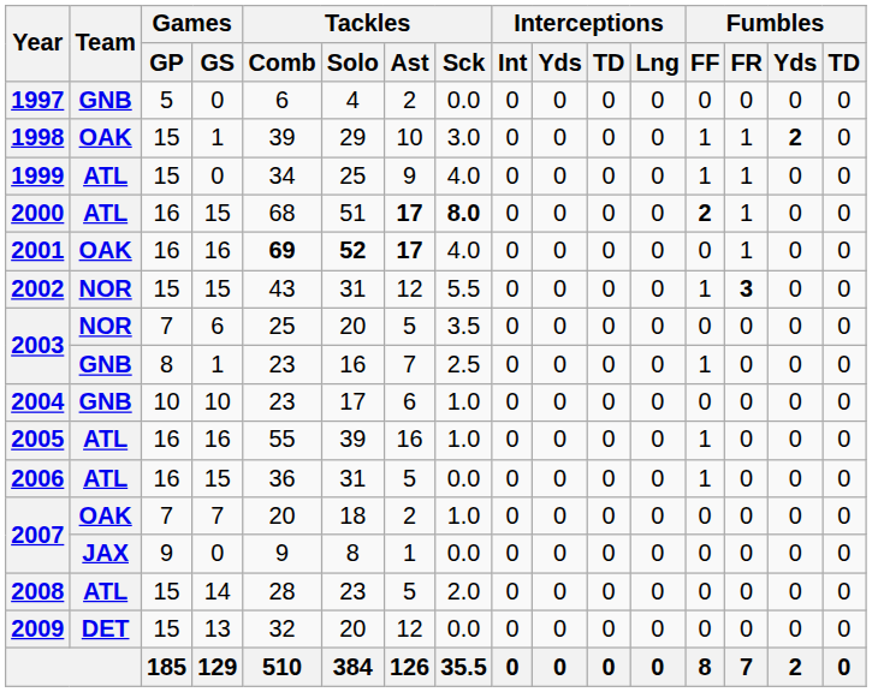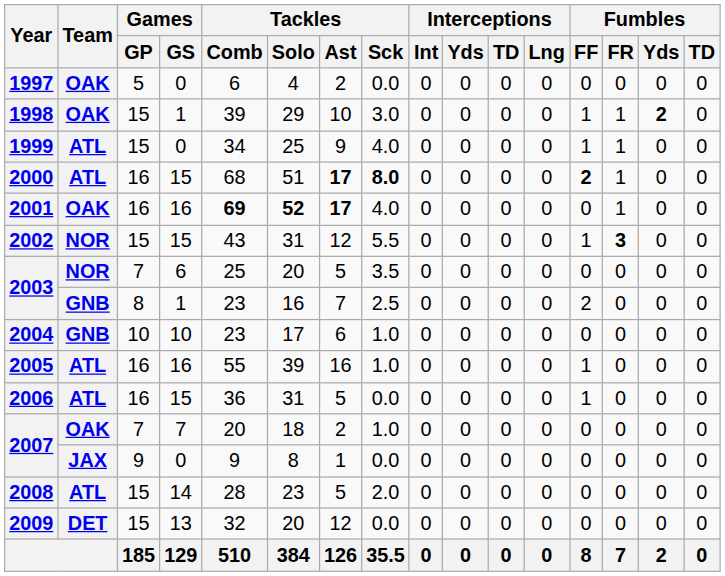 <table class="wikitable" style="text-align:center">
 <tr>
 <th rowspan="2">Year</th>
 <th rowspan="2">Team</th>
 <th colspan="2">Games</th>
 <th colspan="4">Tackles</th>
 <th colspan="4">Interceptions</th>
 <th colspan="4">Fumbles</th>
 </tr>
 <tr>
 <th>GP</th>
 <th>GS</th>
 <th>Comb</th>
 <th>Solo</th>
 <th>Ast</th>
 <th>Sck</th>
 <th>Int</th>
 <th>Yds</th>
 <th>TD</th>
 <th>Lng</th>
 <th>FF</th>
 <th>FR</th>
 <th>Yds</th>
 <th>TD</th>
 </tr>
 <tr>
 <th><a href='#'>1997</a></th>
-<th><a href='#'>GNB</a></th>
+<th><a href='#'>OAK</a></th>
 <td>5</td>
 <td>0</td>
 <td>6</td>
 <td>4</td>
 <td>2</td>
 <td>0.0</td>
 <td>0</td>
 <td>0</td>
 <td>0</td>
 <td>0</td>
 <td>0</td>
 <td>0</td>
 <td>0</td>
 <td>0</td>
 </tr>
 <tr>
 <th><a href='#'>1998</a></th>
 <th><a href='#'>OAK</a></th>
 <td>15</td>
 <td>1</td>
 <td>39</td>
 <td>29</td>
 <td>10</td>
 <td>3.0</td>
 <td>0</td>
 <td>0</td>
 <td>0</td>
 <td>0</td>
 <td>1</td>
 <td>1</td>
 <td><strong>2</strong></td>
 <td>0</td>
 </tr>
 <tr>
 <th><a href='#'>1999</a></th>
 <th><a href='#'>ATL</a></th>
 <td>15</td>
 <td>0</td>
 <td>34</td>
 <td>25</td>
 <td>9</td>
 <td>4.0</td>
 <td>0</td>
 <td>0</td>
 <td>0</td>
 <td>0</td>
 <td>1</td>
 <td>1</td>
 <td>0</td>
 <td>0</td>
 </tr>
 <tr>
 <th><a href='#'>2000</a></th>
 <th><a href='#'>ATL</a></th>
 <td>16</td>
 <td>15</td>
 <td>68</td>
 <td>51</td>
 <td><strong>17</strong></td>
 <td><strong>8.0</strong></td>
 <td>0</td>
 <td>0</td>
 <td>0</td>
 <td>0</td>
 <td><strong>2</strong></td>
 <td>1</td>
 <td>0</td>
 <td>0</td>
 </tr>
 <tr>
 <th><a href='#'>2001</a></th>
 <th><a href='#'>OAK</a></th>
 <td>16</td>
 <td>16</td>
 <td><strong>69</strong></td>
 <td><strong>52</strong></td>
 <td><strong>17</strong></td>
 <td>4.0</td>
 <td>0</td>
 <td>0</td>
 <td>0</td>
 <td>0</td>
 <td>0</td>
 <td>1</td>
 <td>0</td>
 <td>0</td>
 </tr>
 <tr>
 <th><a href='#'>2002</a></th>
 <th><a href='#'>NOR</a></th>
 <td>15</td>
 <td>15</td>
 <td>43</td>
 <td>31</td>
 <td>12</td>
 <td>5.5</td>
 <td>0</td>
 <td>0</td>
 <td>0</td>
 <td>0</td>
 <td>1</td>
 <td><strong>3</strong></td>
 <td>0</td>
 <td>0</td>
 </tr>
 <tr>
 <th rowspan="2"><a href='#'>2003</a></th>
 <th><a href='#'>NOR</a></th>
 <td>7</td>
 <td>6</td>
 <td>25</td>
 <td>20</td>
 <td>5</td>
 <td>3.5</td>
 <td>0</td>
 <td>0</td>
 <td>0</td>
 <td>0</td>
 <td>0</td>
 <td>0</td>
 <td>0</td>
 <td>0</td>
 </tr>
 <tr>
 <th><a href='#'>GNB</a></th>
 <td>8</td>
 <td>1</td>
 <td>23</td>
 <td>16</td>
 <td>7</td>
 <td>2.5</td>
 <td>0</td>
 <td>0</td>
 <td>0</td>
 <td>0</td>
-<td>1</td>
+<td>2</td>
 <td>0</td>
 <td>0</td>
 <td>0</td>
 </tr>
 <tr>
 <th><a href='#'>2004</a></th>
 <th><a href='#'>GNB</a></th>
 <td>10</td>
 <td>10</td>
 <td>23</td>
 <td>17</td>
 <td>6</td>
 <td>1.0</td>
 <td>0</td>
 <td>0</td>
 <td>0</td>
 <td>0</td>
 <td>0</td>
 <td>0</td>
 <td>0</td>
 <td>0</td>
 </tr>
 <tr>
 <th><a href='#'>2005</a></th>
 <th><a href='#'>ATL</a></th>
 <td>16</td>
 <td>16</td>
 <td>55</td>
 <td>39</td>
 <td>16</td>
 <td>1.0</td>
 <td>0</td>
 <td>0</td>
 <td>0</td>
 <td>0</td>
 <td>1</td>
 <td>0</td>
 <td>0</td>
 <td>0</td>
 </tr>
 <tr>
 <th><a href='#'>2006</a></th>
 <th><a href='#'>ATL</a></th>
 <td>16</td>
 <td>15</td>
 <td>36</td>
 <td>31</td>
 <td>5</td>
 <td>0.0</td>
 <td>0</td>
 <td>0</td>
 <td>0</td>
 <td>0</td>
 <td>1</td>
 <td>0</td>
 <td>0</td>
 <td>0</td>
 </tr>
 <tr>
 <th rowspan="2"><a href='#'>2007</a></th>
 <th><a href='#'>OAK</a></th>
 <td>7</td>
 <td>7</td>
 <td>20</td>
 <td>18</td>
 <td>2</td>
 <td>1.0</td>
 <td>0</td>
 <td>0</td>
 <td>0</td>
 <td>0</td>
 <td>0</td>
 <td>0</td>
 <td>0</td>
 <td>0</td>
 </tr>
 <tr>
 <th><a href='#'>JAX</a></th>
 <td>9</td>
 <td>0</td>
 <td>9</td>
 <td>8</td>
 <td>1</td>
 <td>0.0</td>
 <td>0</td>
 <td>0</td>
 <td>0</td>
 <td>0</td>
 <td>0</td>
 <td>0</td>
 <td>0</td>
 <td>0</td>
 </tr>
 <tr>
 <th><a href='#'>2008</a></th>
 <th><a href='#'>ATL</a></th>
 <td>15</td>
 <td>14</td>
 <td>28</td>
 <td>23</td>
 <td>5</td>
 <td>2.0</td>
 <td>0</td>
 <td>0</td>
 <td>0</td>
 <td>0</td>
 <td>0</td>
 <td>0</td>
 <td>0</td>
 <td>0</td>
 </tr>
 <tr>
 <th><a href='#'>2009</a></th>
 <th><a href='#'>DET</a></th>
 <td>15</td>
 <td>13</td>
 <td>32</td>
 <td>20</td>
 <td>12</td>
 <td>0.0</td>
 <td>0</td>
 <td>0</td>
 <td>0</td>
 <td>0</td>
 <td>0</td>
 <td>0</td>
 <td>0</td>
 <td>0</td>
 </tr>
 <tr>
 <th colspan="2"></th>
 <th>185</th>
 <th>129</th>
 <th>510</th>
 <th>384</th>
 <th>126</th>
 <th>35.5</th>
 <th>0</th>
 <th>0</th>
 <th>0</th>
 <th>0</th>
 <th>8</th>
 <th>7</th>
 <th>2</th>
 <th>0</th>
 </tr>
 </table>
